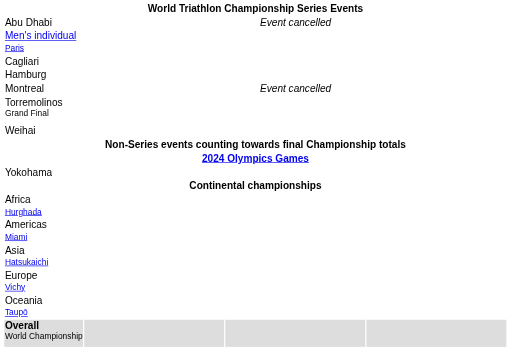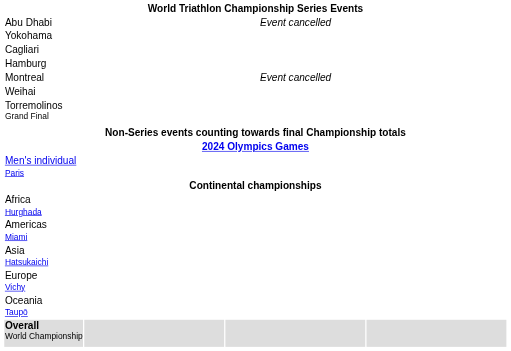 <table>
 <tr>
 <th colspan=4>World Triathlon Championship Series Events</th>
 </tr>
 <tr>
 <td>Abu Dhabi</td>
 <td colspan="3" align="center"><em>Event cancelled</em></td>
 </tr>
 <tr>
-<td><a href='#'>Men's individual</a><br><small> <a href='#'>Paris</a></small></td>
+<td>Yokohama</td>
 <td width=220></td>
 <td width=220></td>
 <td width=220></td>
 </tr>
 <tr>
 <td>Cagliari</td>
 <td width=220></td>
 <td width=220></td>
 <td width=220></td>
 </tr>
 <tr>
 <td>Hamburg</td>
 <td width=220></td>
 <td width=220></td>
 <td width=220></td>
 </tr>
 <tr>
 <td>Montreal</td>
 <td colspan="3" align="center"><em>Event cancelled</em></td>
 </tr>
 <tr>
-<td>Torremolinos<br><sup>Grand Final</sup></td>
+<td>Weihai</td>
 <td width=220></td>
 <td width=220></td>
 <td width=220></td>
 </tr>
 <tr>
-<td>Weihai</td>
+<td>Torremolinos<br><sup>Grand Final</sup></td>
 <td width=220></td>
 <td width=220></td>
 <td width=220></td>
 </tr>
 <tr>
 <th colspan=4>Non-Series events counting towards final Championship totals</th>
 </tr>
 <tr>
 <th colspan=4><a href='#'>2024 Olympics Games</a></th>
 </tr>
 <tr>
-<td>Yokohama</td>
+<td><a href='#'>Men's individual</a><br><small> <a href='#'>Paris</a></small></td>
 <td width=220></td>
 <td width=220></td>
 <td width=220></td>
 </tr>
 <tr>
 <th colspan=4>Continental championships</th>
 </tr>
 <tr>
 <td>Africa<br><small> <a href='#'>Hurghada</a></small></td>
 <td width=220></td>
 <td width=220></td>
 <td width=220></td>
 </tr>
 <tr>
 <td>Americas<br><small> <a href='#'>Miami</a></small></td>
 <td width=220></td>
 <td width=220></td>
 <td width=220></td>
 </tr>
 <tr>
 <td>Asia<br><small> <a href='#'>Hatsukaichi</a></small></td>
 <td width=220></td>
 <td width=220></td>
 <td width=220></td>
 </tr>
 <tr>
 <td>Europe<br><small> <a href='#'>Vichy</a></small></td>
 <td width=220></td>
 <td width=220></td>
 <td width=220></td>
 </tr>
 <tr>
 <td>Oceania<br><small> <a href='#'>Taupō</a></small></td>
 <td width=220></td>
 <td width=220></td>
 <td width=220></td>
 </tr>
 <tr bgcolor=dddddd>
 <td align=left><strong>Overall</strong> <br><sup>World Championship</sup></td>
 <td align=left width=220><strong></strong></td>
 <td align=left width=220><strong></strong></td>
 <td align=left width=220><strong></strong></td>
 </tr>
 </table>
